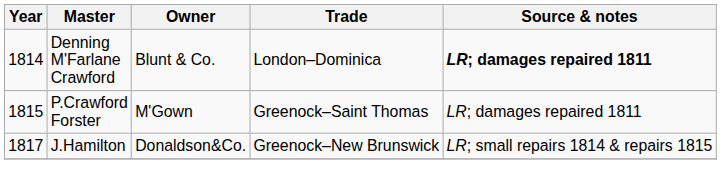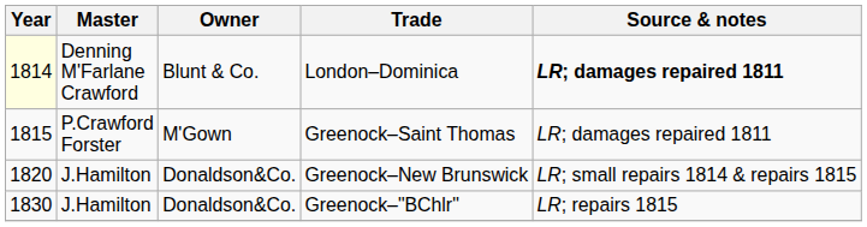 <table class=" wikitable">
 <tr>
 <th>Year</th>
 <th>Master</th>
 <th>Owner</th>
 <th>Trade</th>
 <th>Source & notes</th>
 </tr>
 <tr>
-<td>1814</td>
+<td style="background: lightyellow;">1814</td>
 <td>Denning<br>M'Farlane<br>Crawford</td>
 <td>Blunt & Co.</td>
 <td>London–Dominica</td>
 <td><strong><em>LR</em>; damages repaired 1811</strong></td>
 </tr>
 <tr>
 <td>1815</td>
 <td>P.Crawford<br>Forster</td>
 <td>M'Gown</td>
 <td>Greenock–Saint Thomas</td>
 <td><em>LR</em>; damages repaired 1811</td>
 </tr>
 <tr>
-<td>1817</td>
+<td>1820</td>
 <td>J.Hamilton</td>
 <td>Donaldson&Co.</td>
 <td>Greenock–New Brunswick</td>
 <td><em>LR</em>; small repairs 1814 & repairs 1815</td>
 </tr>
 <tr>
+<td>1830</td>
+<td>J.Hamilton</td>
+<td>Donaldson&Co.</td>
+<td>Greenock–"BChlr"</td>
+<td><em>LR</em>; repairs 1815</td>
+</tr>
+<tr>
 </tr>
 </table>
